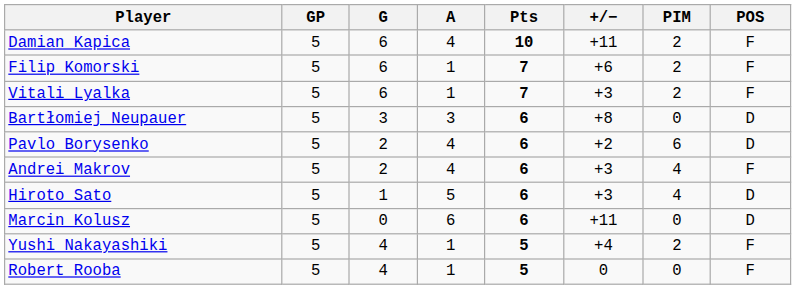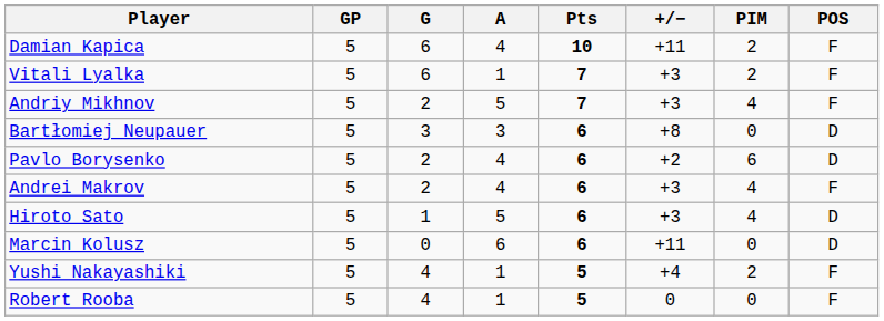 <table class="wikitable sortable" style="text-align:center;">
 <tr>
 <th style="width:225px;">Player</th>
 <th style="width:50px;">GP</th>
 <th style="width:50px;">G</th>
 <th style="width:50px;">A</th>
 <th style="width:60px;">Pts</th>
 <th style="width:60px;">+/−</th>
 <th style="width:50px;">PIM</th>
 <th style="width:60px;">POS</th>
 </tr>
 <tr>
 <td style="text-align:left;"> <a href='#'>Damian Kapica</a></td>
 <td>5</td>
 <td>6</td>
 <td>4</td>
 <td><strong>10</strong></td>
 <td>+11</td>
 <td>2</td>
 <td>F</td>
 </tr>
 <tr>
-<td style="text-align:left;"> <a href='#'>Filip Komorski</a></td>
-<td>5</td>
-<td>6</td>
-<td>1</td>
-<td><strong>7</strong></td>
-<td>+6</td>
-<td>2</td>
-<td>F</td>
-</tr>
-<tr>
 <td style="text-align:left;"> <a href='#'>Vitali Lyalka</a></td>
 <td>5</td>
 <td>6</td>
 <td>1</td>
 <td><strong>7</strong></td>
 <td>+3</td>
 <td>2</td>
+<td>F</td>
+</tr>
+<tr>
+<td style="text-align:left;"> <a href='#'>Andriy Mikhnov</a></td>
+<td>5</td>
+<td>2</td>
+<td>5</td>
+<td><strong>7</strong></td>
+<td>+3</td>
+<td>4</td>
 <td>F</td>
 </tr>
 <tr>
 <td style="text-align:left;"> <a href='#'>Bartłomiej Neupauer</a></td>
 <td>5</td>
 <td>3</td>
 <td>3</td>
 <td><strong>6</strong></td>
 <td>+8</td>
 <td>0</td>
 <td>D</td>
 </tr>
 <tr>
 <td style="text-align:left;"> <a href='#'>Pavlo Borysenko</a></td>
 <td>5</td>
 <td>2</td>
 <td>4</td>
 <td><strong>6</strong></td>
 <td>+2</td>
 <td>6</td>
 <td>D</td>
 </tr>
 <tr>
 <td style="text-align:left;"> <a href='#'>Andrei Makrov</a></td>
 <td>5</td>
 <td>2</td>
 <td>4</td>
 <td><strong>6</strong></td>
 <td>+3</td>
 <td>4</td>
 <td>F</td>
 </tr>
 <tr>
 <td style="text-align:left;"> <a href='#'>Hiroto Sato</a></td>
 <td>5</td>
 <td>1</td>
 <td>5</td>
 <td><strong>6</strong></td>
 <td>+3</td>
 <td>4</td>
 <td>D</td>
 </tr>
 <tr>
 <td style="text-align:left;"> <a href='#'>Marcin Kolusz</a></td>
 <td>5</td>
 <td>0</td>
 <td>6</td>
 <td><strong>6</strong></td>
 <td>+11</td>
 <td>0</td>
 <td>D</td>
 </tr>
 <tr>
 <td style="text-align:left;"> <a href='#'>Yushi Nakayashiki</a></td>
 <td>5</td>
 <td>4</td>
 <td>1</td>
 <td><strong>5</strong></td>
 <td>+4</td>
 <td>2</td>
 <td>F</td>
 </tr>
 <tr>
 <td style="text-align:left;"> <a href='#'>Robert Rooba</a></td>
 <td>5</td>
 <td>4</td>
 <td>1</td>
 <td><strong>5</strong></td>
 <td>0</td>
 <td>0</td>
 <td>F</td>
 </tr>
 </table>
